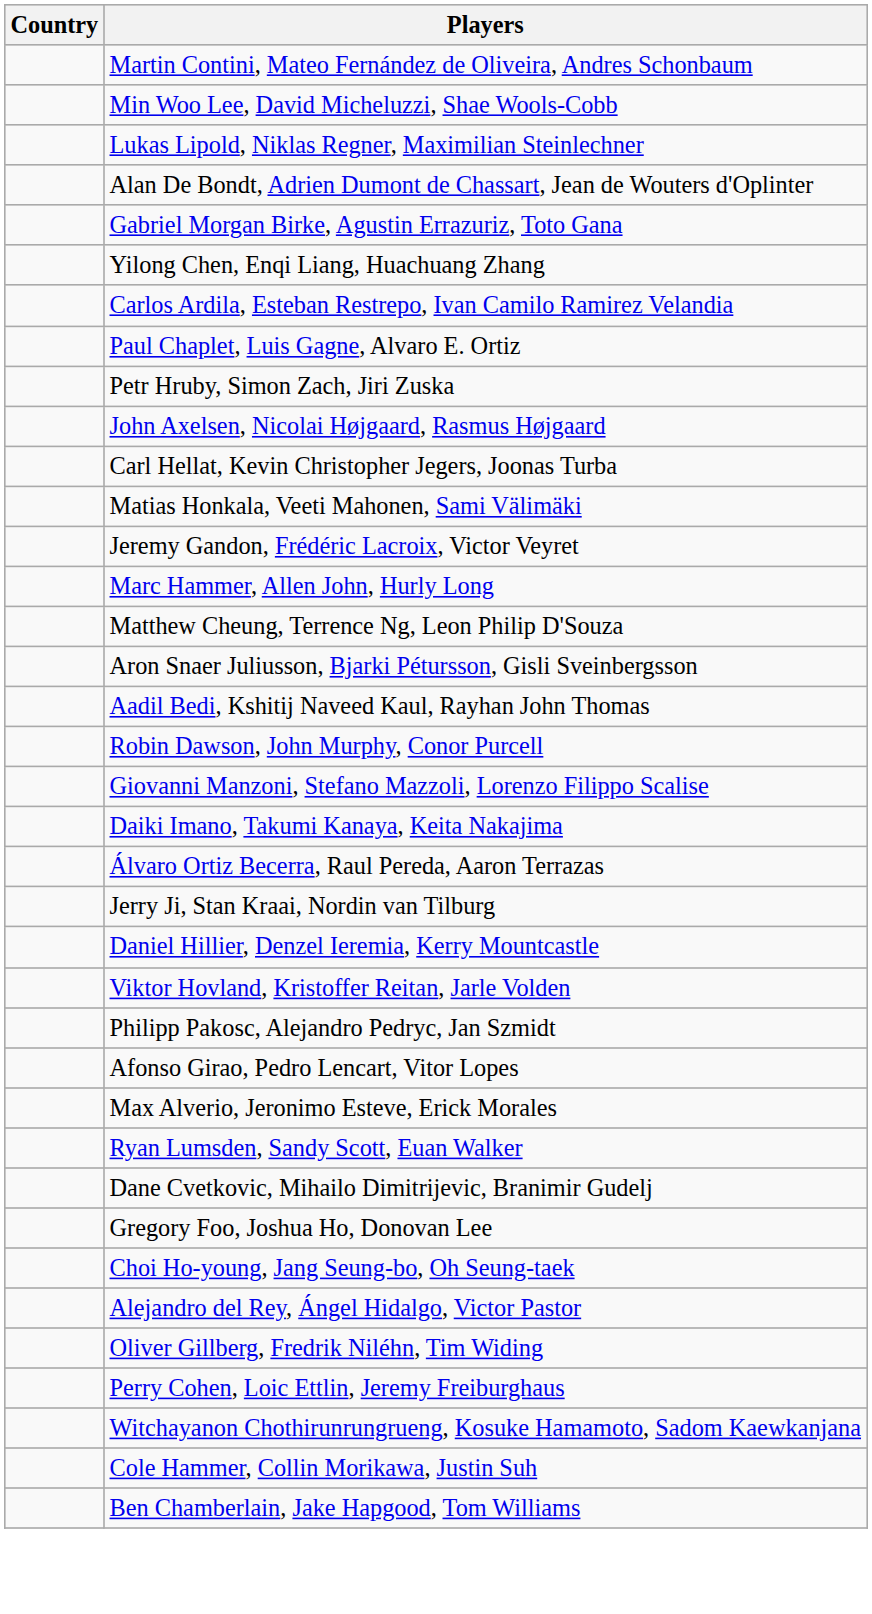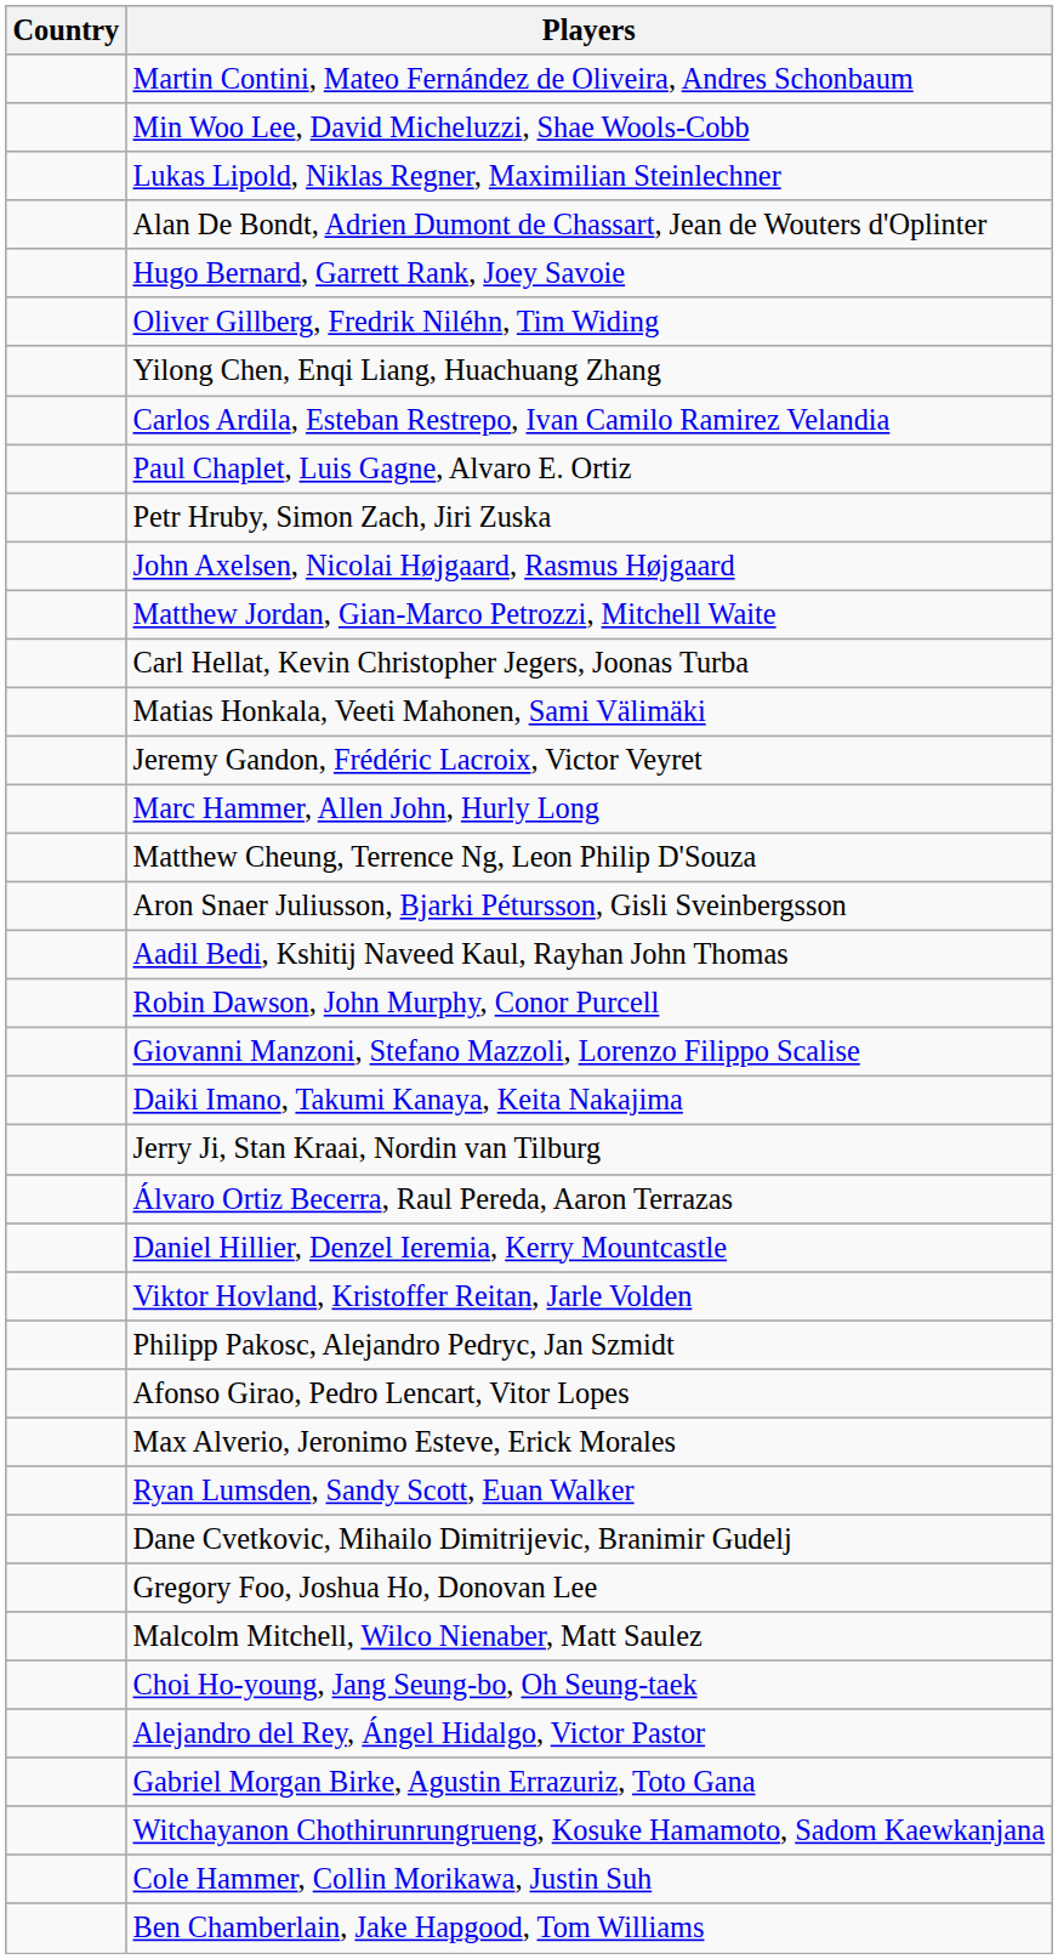 <table class="wikitable" style="font-size:95%;">
 <tr>
 <th>Country</th>
 <th>Players</th>
 </tr>
 <tr>
 <td></td>
 <td><a href='#'>Martin Contini</a>, <a href='#'>Mateo Fernández de Oliveira</a>, <a href='#'>Andres Schonbaum</a></td>
 </tr>
 <tr>
 <td></td>
 <td><a href='#'>Min Woo Lee</a>, <a href='#'>David Micheluzzi</a>, <a href='#'>Shae Wools-Cobb</a></td>
 </tr>
 <tr>
 <td></td>
 <td><a href='#'>Lukas Lipold</a>, <a href='#'>Niklas Regner</a>, <a href='#'>Maximilian Steinlechner</a></td>
 </tr>
 <tr>
 <td></td>
 <td>Alan De Bondt, <a href='#'>Adrien Dumont de Chassart</a>, Jean de Wouters d'Oplinter</td>
 </tr>
 <tr>
 <td></td>
-<td><a href='#'>Gabriel Morgan Birke</a>, <a href='#'>Agustin Errazuriz</a>, <a href='#'>Toto Gana</a></td>
+<td><a href='#'>Hugo Bernard</a>, <a href='#'>Garrett Rank</a>, <a href='#'>Joey Savoie</a></td>
+</tr>
+<tr>
+<td></td>
+<td><a href='#'>Oliver Gillberg</a>, <a href='#'>Fredrik Niléhn</a>, <a href='#'>Tim Widing</a></td>
 </tr>
 <tr>
 <td></td>
 <td>Yilong Chen, Enqi Liang, Huachuang Zhang</td>
 </tr>
 <tr>
 <td></td>
 <td><a href='#'>Carlos Ardila</a>, <a href='#'>Esteban Restrepo</a>, <a href='#'>Ivan Camilo Ramirez Velandia</a></td>
 </tr>
 <tr>
 <td></td>
 <td><a href='#'>Paul Chaplet</a>, <a href='#'>Luis Gagne</a>,  Alvaro E. Ortiz</td>
 </tr>
 <tr>
 <td></td>
 <td>Petr Hruby, Simon Zach, Jiri Zuska</td>
 </tr>
 <tr>
 <td></td>
 <td><a href='#'>John Axelsen</a>, <a href='#'>Nicolai Højgaard</a>, <a href='#'>Rasmus Højgaard</a></td>
+</tr>
+<tr>
+<td></td>
+<td><a href='#'>Matthew Jordan</a>, <a href='#'>Gian-Marco Petrozzi</a>, <a href='#'>Mitchell Waite</a></td>
 </tr>
 <tr>
 <td></td>
 <td>Carl Hellat, Kevin Christopher Jegers, Joonas Turba</td>
 </tr>
 <tr>
 <td></td>
 <td>Matias Honkala, Veeti Mahonen, <a href='#'>Sami Välimäki</a></td>
 </tr>
 <tr>
 <td></td>
 <td>Jeremy Gandon, <a href='#'>Frédéric Lacroix</a>, Victor Veyret</td>
 </tr>
 <tr>
 <td></td>
 <td><a href='#'>Marc Hammer</a>, <a href='#'>Allen John</a>, <a href='#'>Hurly Long</a></td>
 </tr>
 <tr>
 <td></td>
 <td>Matthew Cheung, Terrence Ng, Leon Philip D'Souza</td>
 </tr>
 <tr>
 <td></td>
 <td>Aron Snaer Juliusson, <a href='#'>Bjarki Pétursson</a>, Gisli Sveinbergsson</td>
 </tr>
 <tr>
 <td></td>
 <td><a href='#'>Aadil Bedi</a>, Kshitij Naveed Kaul, Rayhan John Thomas</td>
 </tr>
 <tr>
 <td></td>
 <td><a href='#'>Robin Dawson</a>, <a href='#'>John Murphy</a>, <a href='#'>Conor Purcell</a></td>
 </tr>
 <tr>
 <td></td>
 <td><a href='#'>Giovanni Manzoni</a>, <a href='#'>Stefano Mazzoli</a>, <a href='#'>Lorenzo Filippo Scalise</a></td>
 </tr>
 <tr>
 <td></td>
 <td><a href='#'>Daiki Imano</a>, <a href='#'>Takumi Kanaya</a>, <a href='#'>Keita Nakajima</a></td>
 </tr>
 <tr>
 <td></td>
-<td><a href='#'>Álvaro Ortiz Becerra</a>, Raul Pereda, Aaron Terrazas</td>
+<td>Jerry Ji, Stan Kraai, Nordin van Tilburg</td>
 </tr>
 <tr>
 <td></td>
-<td>Jerry Ji, Stan Kraai, Nordin van Tilburg</td>
+<td><a href='#'>Álvaro Ortiz Becerra</a>, Raul Pereda, Aaron Terrazas</td>
 </tr>
 <tr>
 <td></td>
 <td><a href='#'>Daniel Hillier</a>, <a href='#'>Denzel Ieremia</a>, <a href='#'>Kerry Mountcastle</a></td>
 </tr>
 <tr>
 <td></td>
 <td><a href='#'>Viktor Hovland</a>, <a href='#'>Kristoffer Reitan</a>, <a href='#'>Jarle Volden</a></td>
 </tr>
 <tr>
 <td></td>
 <td>Philipp Pakosc, Alejandro Pedryc, Jan Szmidt</td>
 </tr>
 <tr>
 <td></td>
 <td>Afonso Girao, Pedro Lencart, Vitor Lopes</td>
 </tr>
 <tr>
 <td></td>
 <td>Max Alverio, Jeronimo Esteve, Erick Morales</td>
 </tr>
 <tr>
 <td></td>
 <td><a href='#'>Ryan Lumsden</a>, <a href='#'>Sandy Scott</a>, <a href='#'>Euan Walker</a></td>
 </tr>
 <tr>
 <td></td>
 <td>Dane Cvetkovic, Mihailo Dimitrijevic, Branimir Gudelj</td>
 </tr>
 <tr>
 <td></td>
 <td>Gregory Foo, Joshua Ho, Donovan Lee</td>
 </tr>
 <tr>
 <td></td>
+<td>Malcolm Mitchell, <a href='#'>Wilco Nienaber</a>, Matt Saulez</td>
+</tr>
+<tr>
+<td></td>
 <td><a href='#'>Choi Ho-young</a>, <a href='#'>Jang Seung-bo</a>, <a href='#'>Oh Seung-taek</a></td>
 </tr>
 <tr>
 <td></td>
 <td><a href='#'>Alejandro del Rey</a>, <a href='#'>Ángel Hidalgo</a>, <a href='#'>Victor Pastor</a></td>
 </tr>
 <tr>
 <td></td>
-<td><a href='#'>Oliver Gillberg</a>, <a href='#'>Fredrik Niléhn</a>, <a href='#'>Tim Widing</a></td>
-</tr>
-<tr>
-<td></td>
-<td><a href='#'>Perry Cohen</a>, <a href='#'>Loic Ettlin</a>, <a href='#'>Jeremy Freiburghaus</a></td>
+<td><a href='#'>Gabriel Morgan Birke</a>, <a href='#'>Agustin Errazuriz</a>, <a href='#'>Toto Gana</a></td>
 </tr>
 <tr>
 <td></td>
 <td><a href='#'>Witchayanon Chothirunrungrueng</a>, <a href='#'>Kosuke Hamamoto</a>, <a href='#'>Sadom Kaewkanjana</a></td>
 </tr>
 <tr>
 <td></td>
 <td><a href='#'>Cole Hammer</a>, <a href='#'>Collin Morikawa</a>, <a href='#'>Justin Suh</a></td>
 </tr>
 <tr>
 <td></td>
 <td><a href='#'>Ben Chamberlain</a>, <a href='#'>Jake Hapgood</a>, <a href='#'>Tom Williams</a></td>
 </tr>
 </table>
